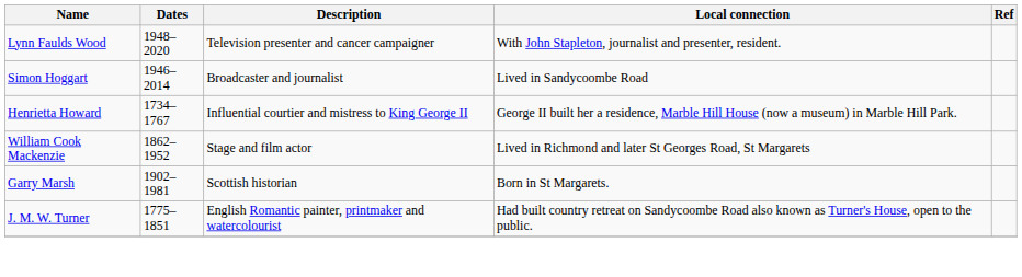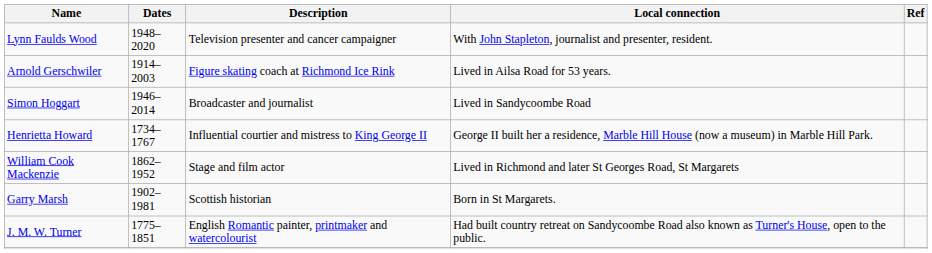 <table class="wikitable sortable">
 <tr>
 <th width=>Name</th>
 <th width=>Dates</th>
 <th width=>Description</th>
 <th width=>Local connection</th>
 <th width=>Ref</th>
 </tr>
 <tr>
 <td><a href='#'>Lynn Faulds Wood</a></td>
 <td>1948–2020</td>
 <td>Television presenter and cancer campaigner</td>
 <td>With <a href='#'>John Stapleton</a>, journalist and presenter, resident.</td>
 <td></td>
+</tr>
+<tr>
+<td><a href='#'>Arnold Gerschwiler</a></td>
+<td>1914–2003</td>
+<td><a href='#'>Figure skating</a> coach at <a href='#'>Richmond Ice Rink</a></td>
+<td>Lived in Ailsa Road for 53 years.</td>
+<td><br></td>
 </tr>
 <tr>
 <td><a href='#'>Simon Hoggart</a></td>
 <td>1946–2014</td>
 <td>Broadcaster and journalist</td>
 <td>Lived in Sandycoombe Road</td>
 <td></td>
 </tr>
 <tr>
 <td><a href='#'>Henrietta Howard</a></td>
 <td>1734–1767</td>
 <td>Influential courtier and mistress to <a href='#'>King George II</a></td>
 <td>George II built her a residence, <a href='#'>Marble Hill House</a> (now a museum) in Marble Hill Park.</td>
 <td></td>
 </tr>
 <tr>
 <td><a href='#'>William Cook Mackenzie</a></td>
 <td>1862–1952</td>
 <td>Stage and film actor</td>
 <td>Lived in Richmond and later St Georges Road, St Margarets</td>
 <td></td>
 </tr>
 <tr>
 <td><a href='#'>Garry Marsh</a></td>
 <td>1902–1981</td>
 <td>Scottish historian</td>
 <td>Born in St Margarets.</td>
 <td></td>
 </tr>
 <tr>
 <td><a href='#'>J. M. W. Turner</a></td>
 <td>1775–1851</td>
 <td>English <a href='#'>Romantic</a> painter, <a href='#'>printmaker</a> and <a href='#'>watercolourist</a></td>
 <td>Had built country retreat on Sandycoombe Road also known as <a href='#'>Turner's House</a>, open to the public.</td>
 <td></td>
 </tr>
 <tr>
 </tr>
 <tr>
 </tr>
 </table>
